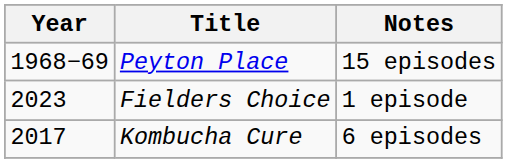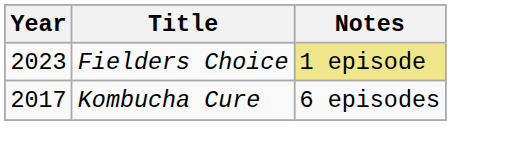 <table class="wikitable">
 <tr>
 <th>Year</th>
 <th>Title</th>
 <th>Notes</th>
 </tr>
 <tr>
-<td>1968−69</td>
-<td><em><a href='#'>Peyton Place</a></em></td>
-<td>15 episodes</td>
-</tr>
-<tr>
 <td>2023</td>
 <td><em>Fielders Choice</em></td>
-<td>1 episode</td>
+<td style="background: khaki;">1 episode</td>
 </tr>
 <tr>
 <td>2017</td>
 <td><em>Kombucha Cure</em></td>
 <td>6 episodes</td>
 </tr>
 </table>
